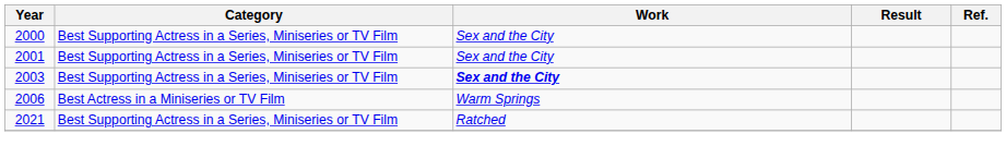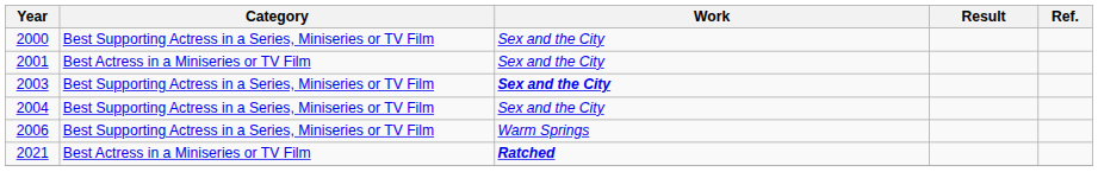 <table class="wikitable sortable" width="95%">
 <tr>
 <th width="5%">Year</th>
 <th width="40%">Category</th>
 <th width="40%">Work</th>
 <th width="10%">Result</th>
 <th width="5%">Ref.</th>
 </tr>
 <tr>
 <td align="center"><a href='#'>2000</a></td>
 <td><a href='#'>Best Supporting Actress in a Series, Miniseries or TV Film</a></td>
 <td><em><a href='#'>Sex and the City</a></em></td>
 <td></td>
 <td></td>
 </tr>
 <tr>
 <td align="center"><a href='#'>2001</a></td>
-<td><a href='#'>Best Supporting Actress in a Series, Miniseries or TV Film</a></td>
+<td><a href='#'>Best Actress in a Miniseries or TV Film</a></td>
 <td><em><a href='#'>Sex and the City</a></em></td>
 <td></td>
 <td></td>
 </tr>
 <tr>
 <td align="center"><a href='#'>2003</a></td>
 <td><a href='#'>Best Supporting Actress in a Series, Miniseries or TV Film</a></td>
 <td><strong><em><a href='#'>Sex and the City</a></em></strong></td>
 <td></td>
 <td></td>
 </tr>
 <tr>
+<td align="center"><a href='#'>2004</a></td>
+<td><a href='#'>Best Supporting Actress in a Series, Miniseries or TV Film</a></td>
+<td><em><a href='#'>Sex and the City</a></em></td>
+<td></td>
+<td></td>
+</tr>
+<tr>
 <td align="center"><a href='#'>2006</a></td>
-<td><a href='#'>Best Actress in a Miniseries or TV Film</a></td>
+<td><a href='#'>Best Supporting Actress in a Series, Miniseries or TV Film</a></td>
 <td><em><a href='#'>Warm Springs</a></em></td>
 <td></td>
 <td></td>
 </tr>
 <tr>
 <td align="center"><a href='#'>2021</a></td>
-<td><a href='#'>Best Supporting Actress in a Series, Miniseries or TV Film</a></td>
-<td><em><a href='#'>Ratched</a></em></td>
+<td><a href='#'>Best Actress in a Miniseries or TV Film</a></td>
+<td><strong><em><a href='#'>Ratched</a></em></strong></td>
 <td></td>
 <td></td>
 </tr>
 <tr>
 </tr>
 </table>
